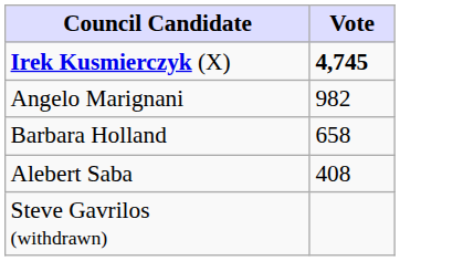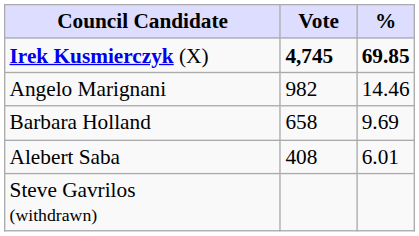 <table class="wikitable sortable">
 <tr>
 <th style="background:#ddf; width:200px;">Council Candidate</th>
 <th style="background:#ddf; width:50px;">Vote</th>
+<th style="background:#ddf; width:30px;">%</th>
 </tr>
 <tr>
 <td><strong><a href='#'>Irek Kusmierczyk</a></strong> (X)</td>
 <td><strong>4,745</strong></td>
+<td><strong>69.85</strong></td>
 </tr>
 <tr>
 <td>Angelo Marignani</td>
 <td>982</td>
+<td>14.46</td>
 </tr>
 <tr>
 <td>Barbara Holland</td>
 <td>658</td>
+<td>9.69</td>
 </tr>
 <tr>
 <td>Alebert Saba</td>
 <td>408</td>
+<td>6.01</td>
 </tr>
 <tr>
 <td>Steve Gavrilos<br><small>(withdrawn)</small></td>
 <td></td>
+<td></td>
 </tr>
 </table>
